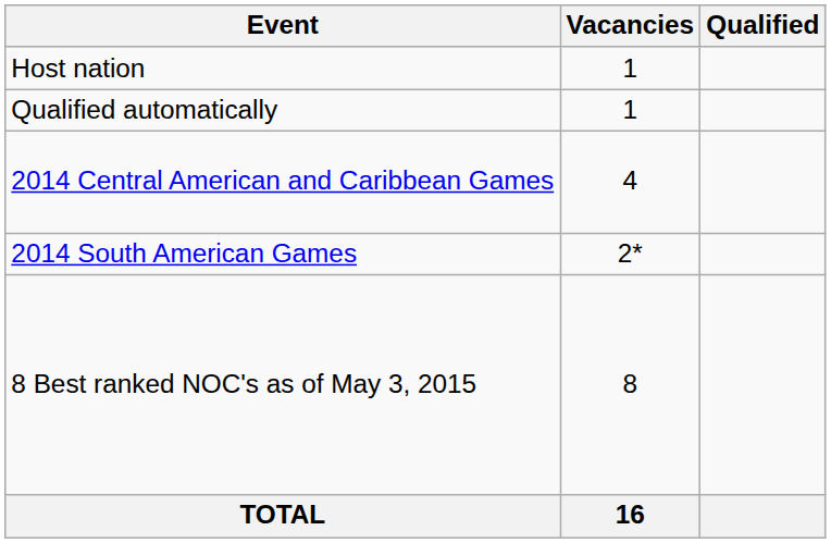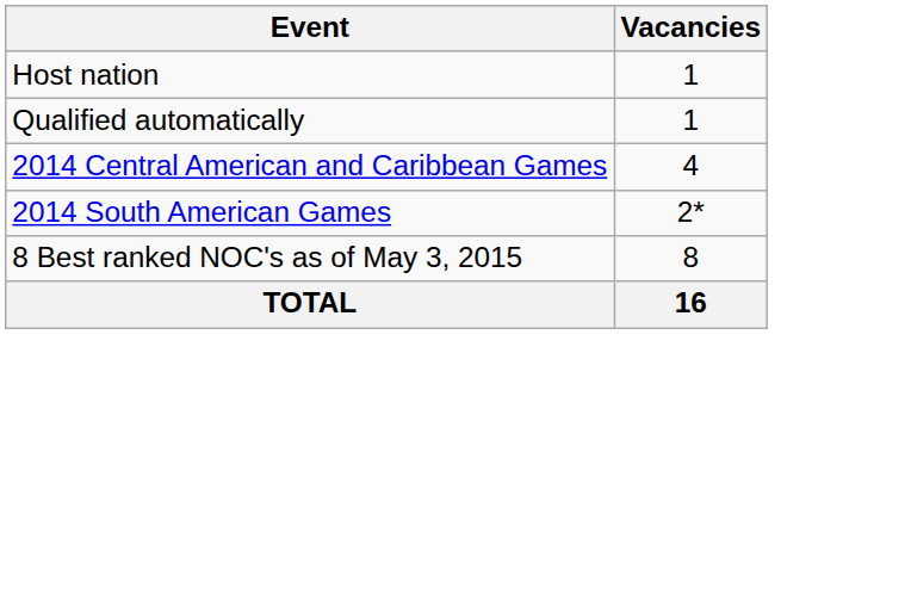 <table class="wikitable">
 <tr>
 <th>Event</th>
 <th>Vacancies</th>
-<th>Qualified</th>
 </tr>
 <tr>
 <td>Host nation</td>
 <td align="center">1</td>
-<td></td>
 </tr>
 <tr>
 <td>Qualified automatically</td>
 <td align="center">1</td>
-<td></td>
 </tr>
 <tr>
 <td><a href='#'>2014 Central American and Caribbean Games</a></td>
 <td align="center">4</td>
-<td><br><br><br></td>
 </tr>
 <tr>
 <td><a href='#'>2014 South American Games</a></td>
 <td align="center">2*</td>
-<td><br></td>
 </tr>
 <tr>
 <td>8 Best ranked NOC's as of May 3, 2015</td>
 <td align="center">8</td>
-<td><br><br><br><br><br><br><br></td>
 </tr>
 <tr>
 <th>TOTAL</th>
 <th>16</th>
-<th></th>
 </tr>
 </table>
